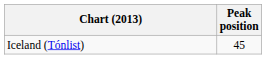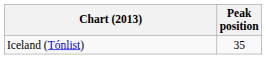 <table class="wikitable sortable">
 <tr>
 <th style="width:18em;">Chart (2013)</th>
 <th>Peak<br>position</th>
 </tr>
 <tr>
 <td>Iceland (<a href='#'>Tónlist</a>)</td>
-<td align="center">45</td>
+<td align="center">35</td>
 </tr>
 </table>
